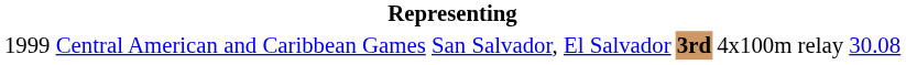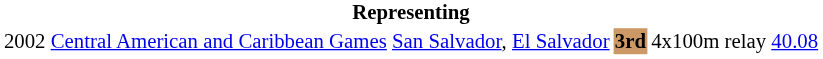 <table>
 <tr>
 <th colspan="6">Representing </th>
 </tr>
 <tr>
-<td>1999</td>
+<td>2002</td>
 <td><a href='#'>Central American and Caribbean Games</a></td>
 <td><a href='#'>San Salvador</a>, <a href='#'>El Salvador</a></td>
 <td bgcolor="cc9966"><strong>3rd</strong></td>
 <td>4x100m relay</td>
-<td><a href='#'>30.08</a></td>
+<td><a href='#'>40.08</a></td>
 </tr>
 </table>
